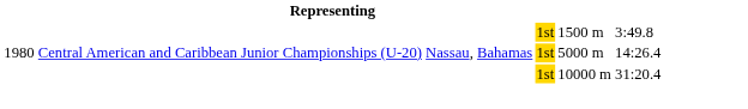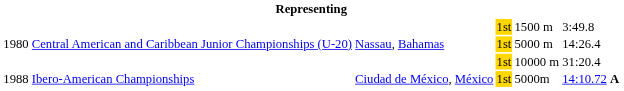 <table>
 <tr>
 <th colspan="6">Representing </th>
 </tr>
 <tr>
 <td rowspan = "3">1980</td>
 <td rowspan = "3"><a href='#'>Central American and Caribbean Junior Championships (U-20)</a></td>
 <td rowspan = "3"><a href='#'>Nassau</a>, <a href='#'>Bahamas</a></td>
 <td bgcolor=gold>1st</td>
 <td>1500 m</td>
 <td>3:49.8</td>
 </tr>
 <tr>
 <td bgcolor=gold>1st</td>
 <td>5000 m</td>
 <td>14:26.4</td>
 </tr>
 <tr>
 <td bgcolor=gold>1st</td>
 <td>10000 m</td>
 <td>31:20.4</td>
 </tr>
+<tr>
+<td>1988</td>
+<td><a href='#'>Ibero-American Championships</a></td>
+<td><a href='#'>Ciudad de México</a>, <a href='#'>México</a></td>
+<td bgcolor=gold>1st</td>
+<td>5000m</td>
+<td><a href='#'>14:10.72</a> <strong>A</strong></td>
+</tr>
 </table>
